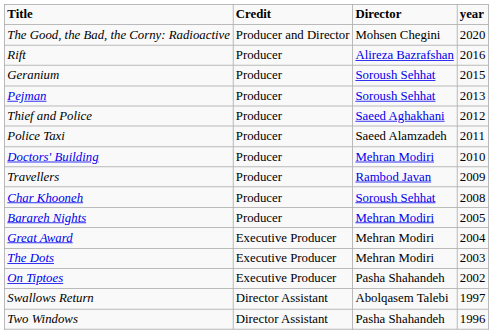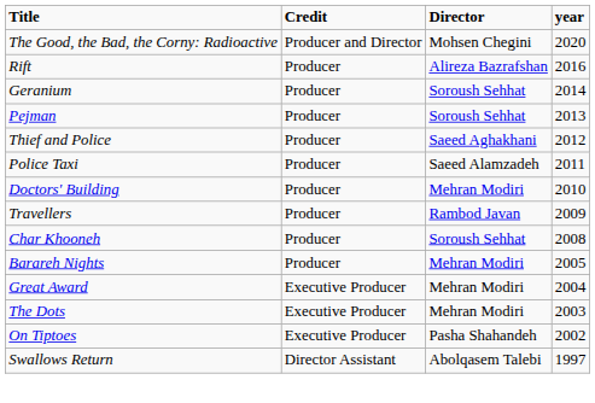 <table class="wikitable">
 <tr>
 <td><strong>Title</strong></td>
 <td><strong>Credit</strong></td>
 <td><strong>Director</strong></td>
 <td><strong>year</strong></td>
 </tr>
 <tr>
 <td><em>The Good, the Bad, the Corny: Radioactive</em></td>
 <td>Producer and Director</td>
 <td>Mohsen Chegini</td>
 <td>2020</td>
 </tr>
 <tr>
 <td><em>Rift</em></td>
 <td>Producer</td>
 <td><a href='#'>Alireza Bazrafshan</a></td>
 <td>2016</td>
 </tr>
 <tr>
 <td><em>Geranium</em></td>
 <td>Producer</td>
 <td><a href='#'>Soroush Sehhat</a></td>
-<td>2015</td>
+<td>2014</td>
 </tr>
 <tr>
 <td><em><a href='#'>Pejman</a></em></td>
 <td>Producer</td>
 <td><a href='#'>Soroush Sehhat</a></td>
 <td>2013</td>
 </tr>
 <tr>
 <td><em>Thief and Police</em></td>
 <td>Producer</td>
 <td><a href='#'>Saeed Aghakhani</a></td>
 <td>2012</td>
 </tr>
 <tr>
 <td><em>Police Taxi</em></td>
 <td>Producer</td>
 <td>Saeed Alamzadeh</td>
 <td>2011</td>
 </tr>
 <tr>
 <td><em><a href='#'>Doctors' Building</a></em></td>
 <td>Producer</td>
 <td><a href='#'>Mehran Modiri</a></td>
 <td>2010</td>
 </tr>
 <tr>
 <td><em>Travellers</em></td>
 <td>Producer</td>
 <td><a href='#'>Rambod Javan</a></td>
 <td>2009</td>
 </tr>
 <tr>
 <td><em><a href='#'>Char Khooneh</a></em></td>
 <td>Producer</td>
 <td><a href='#'>Soroush Sehhat</a></td>
 <td>2008</td>
 </tr>
 <tr>
 <td><em><a href='#'>Barareh Nights</a></em></td>
 <td>Producer</td>
 <td><a href='#'>Mehran Modiri</a></td>
 <td>2005</td>
 </tr>
 <tr>
 <td><em><a href='#'>Great Award</a></em></td>
 <td>Executive Producer</td>
 <td>Mehran Modiri</td>
 <td>2004</td>
 </tr>
 <tr>
 <td><a href='#'><em>The Dots</em></a></td>
 <td>Executive Producer</td>
 <td>Mehran Modiri</td>
 <td>2003</td>
 </tr>
 <tr>
 <td><em><a href='#'>On Tiptoes</a></em></td>
 <td>Executive Producer</td>
 <td>Pasha Shahandeh</td>
 <td>2002</td>
 </tr>
 <tr>
 <td><em>Swallows Return</em></td>
 <td>Director Assistant</td>
 <td>Abolqasem Talebi</td>
 <td>1997</td>
 </tr>
-<tr>
-<td><em>Two Windows</em></td>
-<td>Director Assistant</td>
-<td>Pasha Shahandeh</td>
-<td>1996</td>
-</tr>
 </table>
